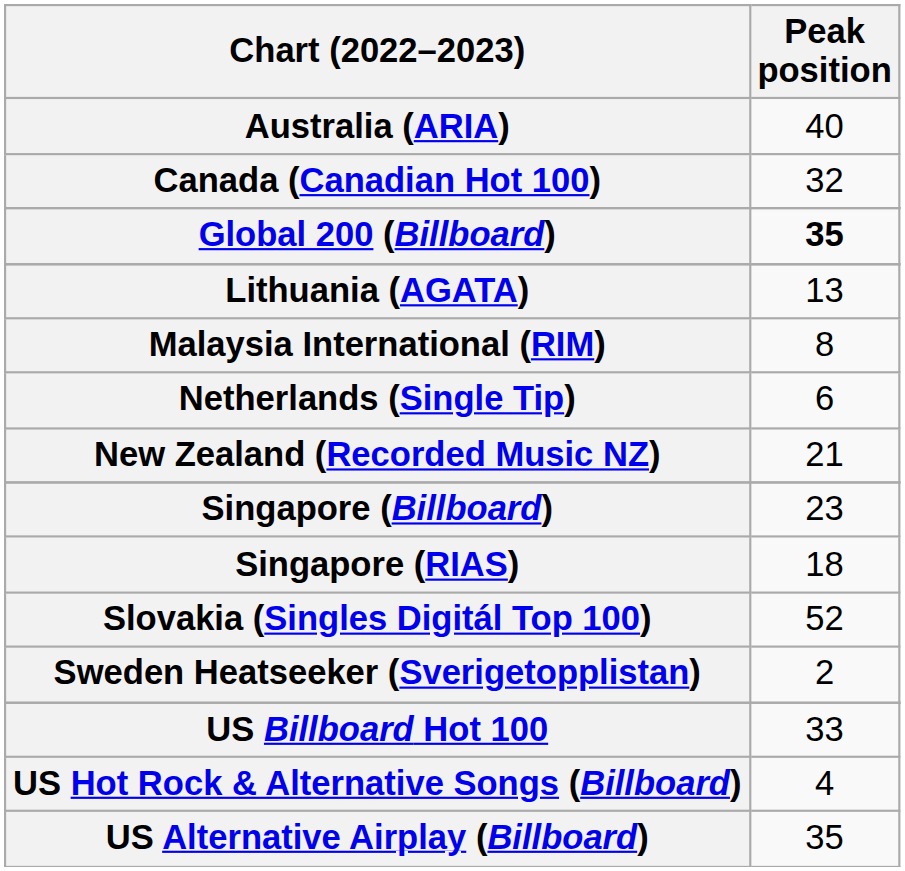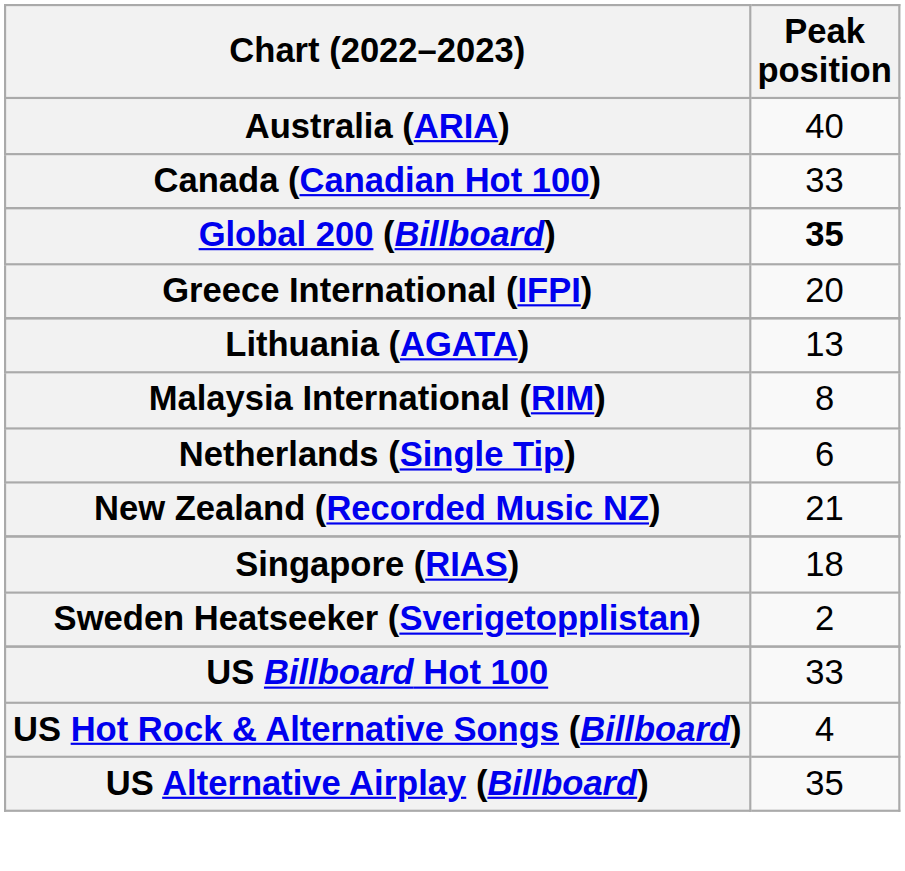 <table class="wikitable sortable plainrowheaders" style="text-align:center">
 <tr>
 <th scope="col">Chart (2022–2023)</th>
 <th scope="col">Peak<br>position</th>
 </tr>
 <tr>
 <th scope="row">Australia (<a href='#'>ARIA</a>)</th>
 <td>40</td>
 </tr>
 <tr>
 <th scope="row">Canada (<a href='#'>Canadian Hot 100</a>)</th>
-<td>32</td>
+<td>33</td>
 </tr>
 <tr>
 </tr>
 <tr>
 <th scope="row"><a href='#'>Global 200</a> (<em><a href='#'>Billboard</a></em>)</th>
 <td><strong>35</strong></td>
+</tr>
+<tr>
+<th scope="row">Greece International (<a href='#'>IFPI</a>)</th>
+<td>20</td>
 </tr>
 <tr>
 </tr>
 <tr>
 <th scope="row">Lithuania (<a href='#'>AGATA</a>)</th>
 <td>13</td>
 </tr>
 <tr>
 <th scope="row">Malaysia International (<a href='#'>RIM</a>)</th>
 <td>8</td>
 </tr>
 <tr>
 <th scope="row">Netherlands (<a href='#'>Single Tip</a>)</th>
 <td>6</td>
 </tr>
 <tr>
 <th scope="row">New Zealand (<a href='#'>Recorded Music NZ</a>)</th>
 <td>21</td>
 </tr>
 <tr>
 </tr>
 <tr>
-<th scope="row">Singapore (<em><a href='#'>Billboard</a></em>)</th>
-<td>23</td>
-</tr>
-<tr>
 <th scope="row">Singapore (<a href='#'>RIAS</a>)</th>
 <td>18</td>
-</tr>
-<tr>
-<th scope="row">Slovakia (<a href='#'>Singles Digitál Top 100</a>)</th>
-<td>52</td>
 </tr>
 <tr>
 <th scope="row">Sweden Heatseeker (<a href='#'>Sverigetopplistan</a>)</th>
 <td>2</td>
 </tr>
 <tr>
 </tr>
 <tr>
 <th scope="row">US <a href='#'><em>Billboard</em> Hot 100</a></th>
 <td>33</td>
 </tr>
 <tr>
 <th scope="row">US <a href='#'>Hot Rock & Alternative Songs</a> (<em><a href='#'>Billboard</a></em>)</th>
 <td>4</td>
 </tr>
 <tr>
 <th scope="row">US <a href='#'>Alternative Airplay</a> (<em><a href='#'>Billboard</a></em>)</th>
 <td>35</td>
 </tr>
 </table>
